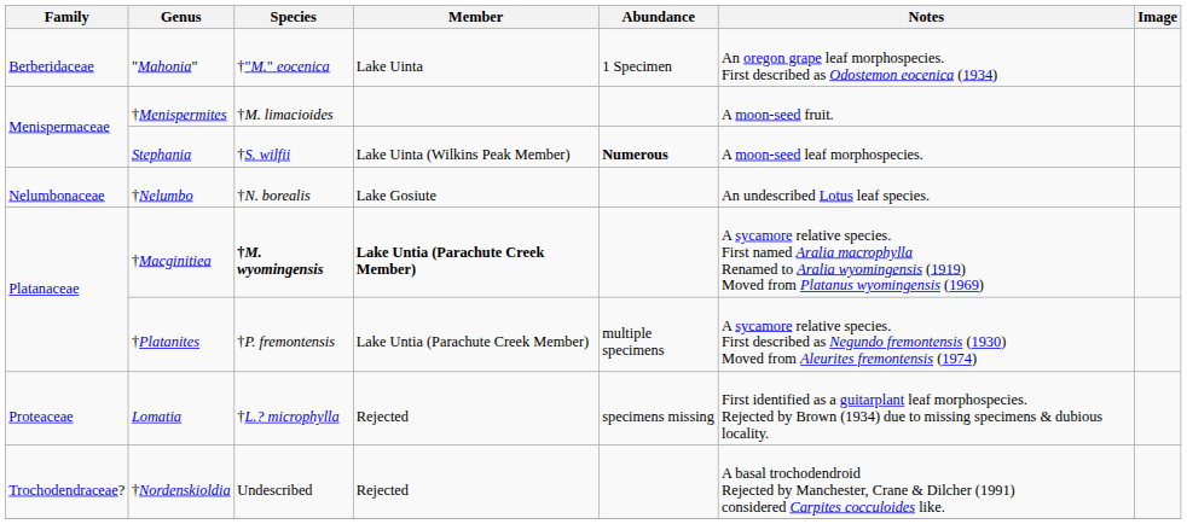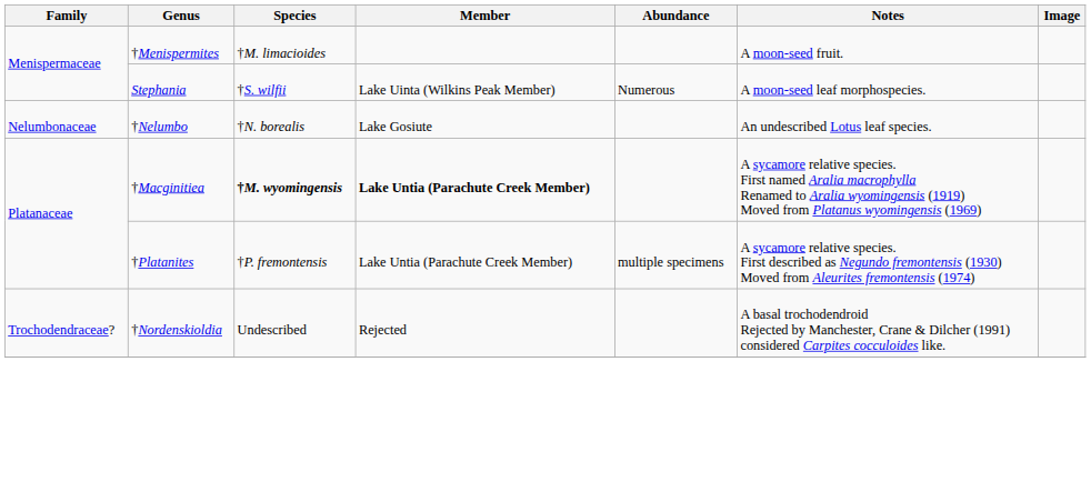 <table class="wikitable" style="margin:auto;width:100%;">
 <tr>
 <th>Family</th>
 <th>Genus</th>
 <th>Species</th>
 <th>Member</th>
 <th>Abundance</th>
 <th>Notes</th>
 <th>Image</th>
-</tr>
-<tr>
-<td><br><a href='#'>Berberidaceae</a></td>
-<td><br>"<em><a href='#'>Mahonia</a></em>"</td>
-<td><br>†<a href='#'>"<em>M.</em>" <em>eocenica</em></a> </td>
-<td><br>Lake Uinta</td>
-<td><br>1 Specimen</td>
-<td><br>An <a href='#'>oregon grape</a> leaf morphospecies.<br> First described as <em><a href='#'>Odostemon eocenica</a></em> (<a href='#'>1934</a>)</td>
-<td></td>
 </tr>
 <tr>
 <td rowspan=2><a href='#'>Menispermaceae</a></td>
 <td><br>†<em><a href='#'>Menispermites</a></em></td>
 <td><br>†<em>M. limacioides</em> </td>
 <td></td>
 <td></td>
 <td><br>A <a href='#'>moon-seed</a> fruit.</td>
 <td></td>
 </tr>
 <tr>
 <td><br><em><a href='#'>Stephania</a></em></td>
 <td><br>†<em><a href='#'>S. wilfii</a></em> </td>
 <td><br>Lake Uinta (Wilkins Peak Member)</td>
-<td><strong><br>Numerous</strong></td>
+<td><br>Numerous</td>
 <td><br>A <a href='#'>moon-seed</a> leaf morphospecies.</td>
 <td></td>
 </tr>
 <tr>
 <td><br><a href='#'>Nelumbonaceae</a></td>
 <td><br>†<em><a href='#'>Nelumbo</a></em></td>
 <td><br>†<em>N. borealis</em> </td>
 <td><br>Lake Gosiute</td>
 <td></td>
 <td><br>An undescribed <a href='#'>Lotus</a> leaf species.</td>
 <td></td>
 </tr>
 <tr>
 <td rowspan=2><a href='#'>Platanaceae</a></td>
 <td><br>†<em><a href='#'>Macginitiea</a></em></td>
 <td><strong><br>†<em>M. wyomingensis</em> </strong></td>
 <td><strong><br>Lake Untia (Parachute Creek Member)</strong></td>
 <td></td>
 <td><br>A <a href='#'>sycamore</a> relative species.<br>First named <em><a href='#'>Aralia macrophylla</a></em> <br> Renamed to <em><a href='#'>Aralia wyomingensis</a></em> (<a href='#'>1919</a>) <br>Moved from <em><a href='#'>Platanus wyomingensis</a></em> (<a href='#'>1969</a>)</td>
 <td><br></td>
 </tr>
 <tr>
 <td><br>†<em><a href='#'>Platanites</a></em></td>
 <td><br>†<em>P. fremontensis</em> </td>
 <td><br>Lake Untia (Parachute Creek Member)</td>
 <td><br>multiple specimens</td>
 <td><br>A <a href='#'>sycamore</a> relative species.<br>First described as <em><a href='#'>Negundo fremontensis</a></em> (<a href='#'>1930</a>)<br> Moved from <em><a href='#'>Aleurites fremontensis</a></em> (<a href='#'>1974</a>)</td>
 <td></td>
 </tr>
 <tr>
-<td><br><a href='#'>Proteaceae</a></td>
-<td><br><em><a href='#'>Lomatia</a></em></td>
-<td><br>†<em><a href='#'>L.? microphylla</a></em> </td>
-<td><br>Rejected</td>
-<td><br>specimens missing</td>
-<td><br>First identified as a <a href='#'>guitarplant</a> leaf morphospecies.<br>Rejected by Brown (1934) due to missing specimens & dubious locality.</td>
-<td></td>
-</tr>
-<tr>
 <td><br><a href='#'>Trochodendraceae</a>?</td>
 <td><br>†<em><a href='#'>Nordenskioldia</a></em></td>
 <td><br>Undescribed</td>
 <td><br>Rejected</td>
 <td></td>
 <td><br>A basal trochodendroid<br>Rejected by Manchester, Crane & Dilcher (1991)<br> considered <em><a href='#'>Carpites cocculoides</a></em> like.</td>
 <td></td>
 </tr>
 <tr>
 </tr>
 </table>
